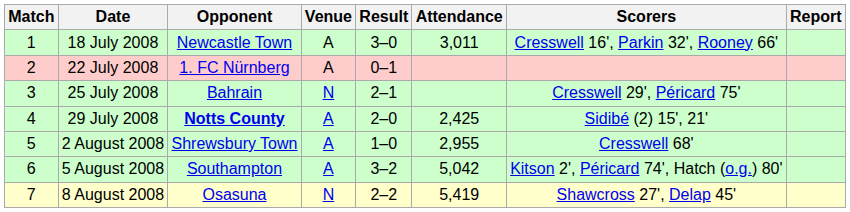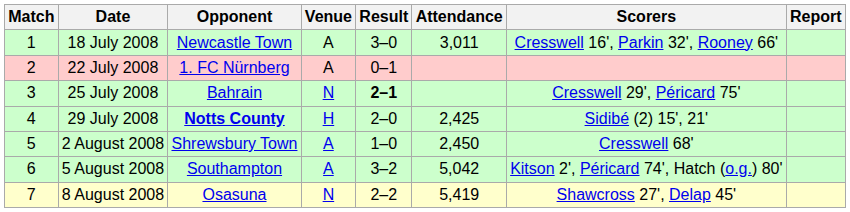 <table class="wikitable" style="font-size:100%; text-align:center">
 <tr>
 <th>Match</th>
 <th>Date</th>
 <th>Opponent</th>
 <th>Venue</th>
 <th>Result</th>
 <th>Attendance</th>
 <th>Scorers</th>
 <th>Report</th>
 </tr>
 <tr style="background: #CCFFCC;">
 <td>1</td>
 <td>18 July 2008</td>
 <td><a href='#'>Newcastle Town</a></td>
 <td>A</td>
 <td>3–0</td>
 <td>3,011</td>
 <td><a href='#'>Cresswell</a> 16', <a href='#'>Parkin</a> 32', <a href='#'>Rooney</a> 66'</td>
 <td></td>
 </tr>
 <tr style="background: #FFCCCC;">
 <td>2</td>
 <td>22 July 2008</td>
 <td><a href='#'>1. FC Nürnberg</a></td>
 <td>A</td>
 <td>0–1</td>
 <td></td>
 <td></td>
 <td></td>
 </tr>
 <tr style="background: #CCFFCC;">
 <td>3</td>
 <td>25 July 2008</td>
 <td><a href='#'>Bahrain</a></td>
 <td><a href='#'>N</a></td>
-<td>2–1</td>
+<td><strong>2–1</strong></td>
 <td></td>
 <td><a href='#'>Cresswell</a> 29', <a href='#'>Péricard</a> 75'</td>
 <td></td>
 </tr>
 <tr style="background: #CCFFCC;">
 <td>4</td>
 <td>29 July 2008</td>
 <td><strong><a href='#'>Notts County</a></strong></td>
-<td><a href='#'>A</a></td>
+<td><a href='#'>H</a></td>
 <td>2–0</td>
 <td>2,425</td>
 <td><a href='#'>Sidibé</a> (2) 15', 21'</td>
 <td></td>
 </tr>
 <tr style="background: #CCFFCC;">
 <td>5</td>
 <td>2 August 2008</td>
 <td><a href='#'>Shrewsbury Town</a></td>
 <td><a href='#'>A</a></td>
 <td>1–0</td>
-<td>2,955</td>
+<td>2,450</td>
 <td><a href='#'>Cresswell</a> 68'</td>
 <td></td>
 </tr>
 <tr style="background: #CCFFCC;">
 <td>6</td>
 <td>5 August 2008</td>
 <td><a href='#'>Southampton</a></td>
 <td><a href='#'>A</a></td>
 <td>3–2</td>
 <td>5,042</td>
 <td><a href='#'>Kitson</a> 2', <a href='#'>Péricard</a> 74', Hatch (<a href='#'>o.g.</a>) 80'</td>
 <td></td>
 </tr>
 <tr style="background: #FFFFCC;">
 <td>7</td>
 <td>8 August 2008</td>
 <td><a href='#'>Osasuna</a></td>
 <td><a href='#'>N</a></td>
 <td>2–2</td>
 <td>5,419</td>
 <td><a href='#'>Shawcross</a> 27', <a href='#'>Delap</a> 45'</td>
 <td></td>
 </tr>
 </table>
